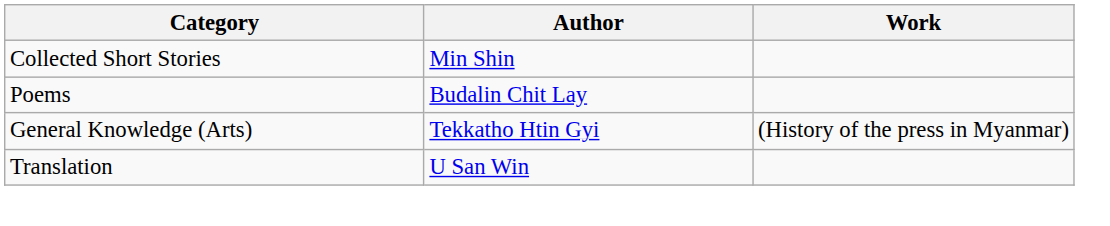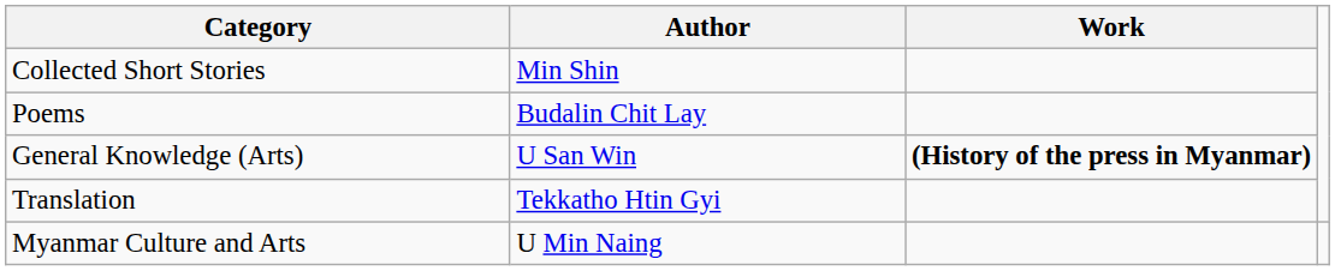 <table class=wikitable>
 <tr>
 <th style="width:18em;">Category</th>
 <th style="width:14em;">Author</th>
 <th>Work</th>
 </tr>
 <tr>
 <td>Collected Short Stories</td>
 <td><a href='#'>Min Shin</a></td>
 <td></td>
 </tr>
 <tr>
 <td>Poems</td>
 <td><a href='#'>Budalin Chit Lay</a></td>
 <td><em></em></td>
 </tr>
 <tr>
 <td>General Knowledge (Arts)</td>
-<td><a href='#'>Tekkatho Htin Gyi</a></td>
-<td><em></em> (History of the press in Myanmar)</td>
+<td><a href='#'>U San Win</a></td>
+<td><strong><em></em> (History of the press in Myanmar)</strong></td>
 </tr>
 <tr>
 <td>Translation</td>
-<td><a href='#'>U San Win</a></td>
+<td><a href='#'>Tekkatho Htin Gyi</a></td>
 <td><em></em></td>
 </tr>
+<tr>
+<td>Myanmar Culture and Arts</td>
+<td>U <a href='#'>Min Naing</a></td>
+<td><em></em></td>
+<td></td>
+</tr>
 </table>
